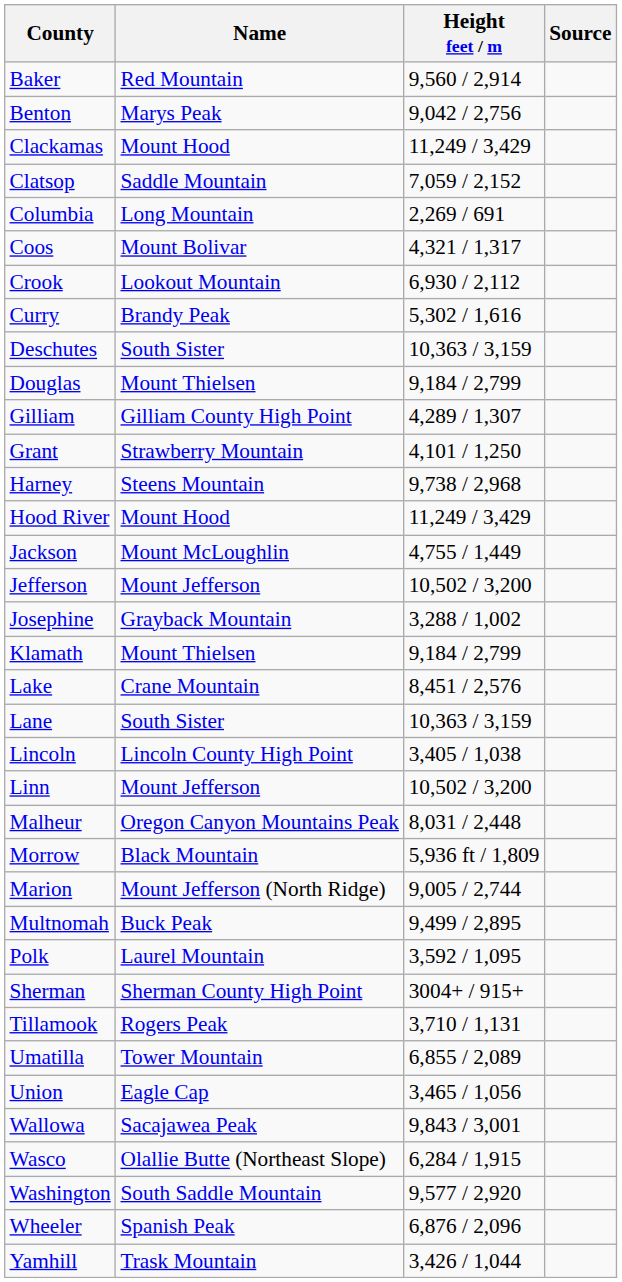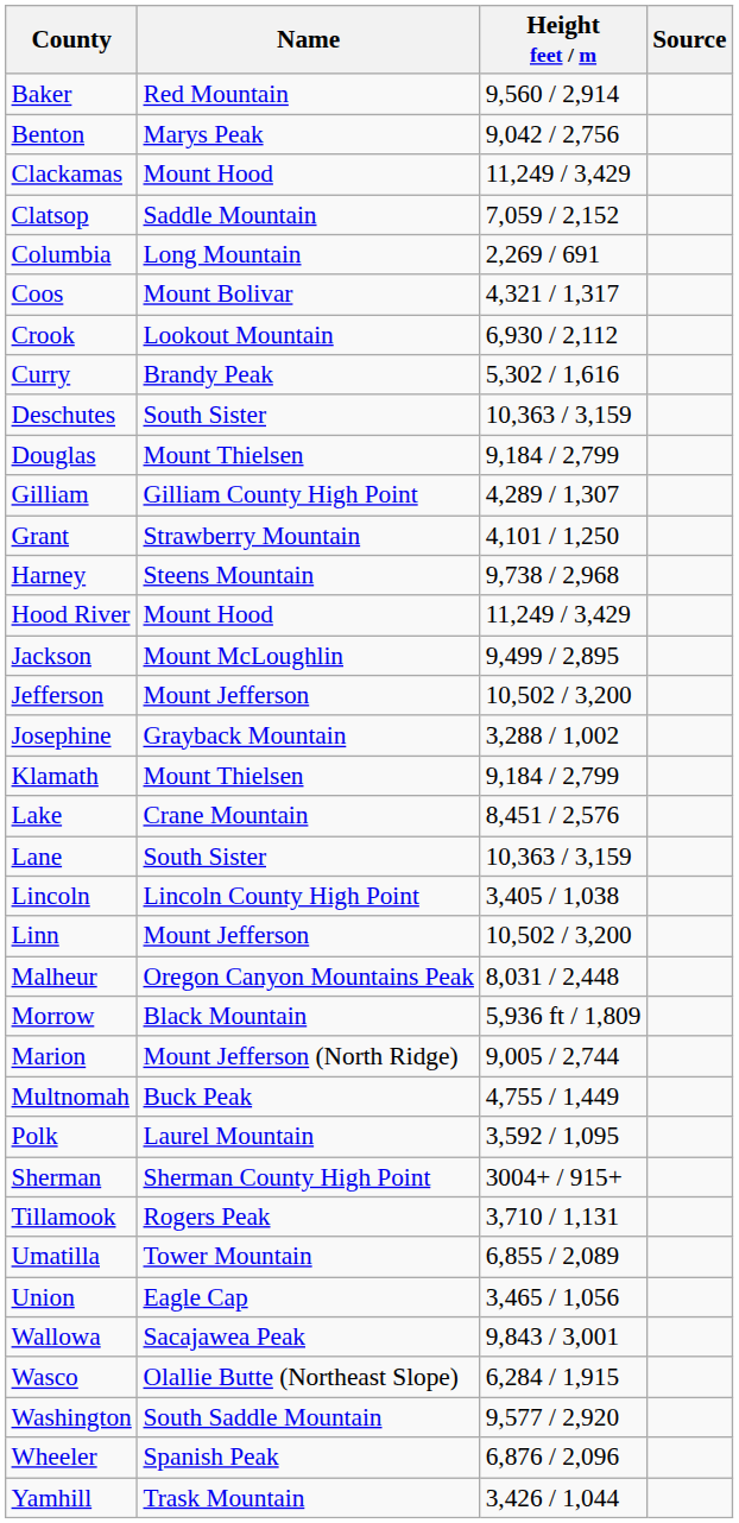 <table class="wikitable sortable">
 <tr>
 <th>County</th>
 <th>Name</th>
 <th data-sort-type="number">Height<br><small><a href='#'>feet</a> / <a href='#'>m</a></small></th>
 <th class="unsortable">Source</th>
 </tr>
 <tr>
 <td><a href='#'>Baker</a></td>
 <td><a href='#'>Red Mountain</a></td>
 <td>9,560 / 2,914</td>
 <td></td>
 </tr>
 <tr>
 <td><a href='#'>Benton</a></td>
 <td><a href='#'>Marys Peak</a></td>
 <td>9,042 / 2,756</td>
 <td></td>
 </tr>
 <tr>
 <td><a href='#'>Clackamas</a></td>
 <td><a href='#'>Mount Hood</a></td>
 <td>11,249 / 3,429</td>
 <td></td>
 </tr>
 <tr>
 <td><a href='#'>Clatsop</a></td>
 <td><a href='#'>Saddle Mountain</a></td>
 <td>7,059 / 2,152</td>
 <td></td>
 </tr>
 <tr>
 <td><a href='#'>Columbia</a></td>
 <td><a href='#'>Long Mountain</a></td>
 <td>2,269 / 691</td>
 <td></td>
 </tr>
 <tr>
 <td><a href='#'>Coos</a></td>
 <td><a href='#'>Mount Bolivar</a></td>
 <td>4,321 / 1,317</td>
 <td></td>
 </tr>
 <tr>
 <td><a href='#'>Crook</a></td>
 <td><a href='#'>Lookout Mountain</a></td>
 <td>6,930 / 2,112</td>
 <td></td>
 </tr>
 <tr>
 <td><a href='#'>Curry</a></td>
 <td><a href='#'>Brandy Peak</a></td>
 <td>5,302 / 1,616</td>
 <td></td>
 </tr>
 <tr>
 <td><a href='#'>Deschutes</a></td>
 <td><a href='#'>South Sister</a></td>
 <td>10,363 / 3,159</td>
 <td></td>
 </tr>
 <tr>
 <td><a href='#'>Douglas</a></td>
 <td><a href='#'>Mount Thielsen</a></td>
 <td>9,184 / 2,799</td>
 <td></td>
 </tr>
 <tr>
 <td><a href='#'>Gilliam</a></td>
 <td><a href='#'>Gilliam County High Point</a></td>
 <td>4,289 / 1,307</td>
 <td></td>
 </tr>
 <tr>
 <td><a href='#'>Grant</a></td>
 <td><a href='#'>Strawberry Mountain</a></td>
 <td>4,101 / 1,250</td>
 <td></td>
 </tr>
 <tr>
 <td><a href='#'>Harney</a></td>
 <td><a href='#'>Steens Mountain</a></td>
 <td>9,738 / 2,968</td>
 <td></td>
 </tr>
 <tr>
 <td><a href='#'>Hood River</a></td>
 <td><a href='#'>Mount Hood</a></td>
 <td>11,249 / 3,429</td>
 <td></td>
 </tr>
 <tr>
 <td><a href='#'>Jackson</a></td>
 <td><a href='#'>Mount McLoughlin</a></td>
-<td>4,755 / 1,449</td>
+<td>9,499 / 2,895</td>
 <td></td>
 </tr>
 <tr>
 <td><a href='#'>Jefferson</a></td>
 <td><a href='#'>Mount Jefferson</a></td>
 <td>10,502 / 3,200</td>
 <td></td>
 </tr>
 <tr>
 <td><a href='#'>Josephine</a></td>
 <td><a href='#'>Grayback Mountain</a></td>
 <td>3,288 / 1,002</td>
 <td></td>
 </tr>
 <tr>
 <td><a href='#'>Klamath</a></td>
 <td><a href='#'>Mount Thielsen</a></td>
 <td>9,184 / 2,799</td>
 <td></td>
 </tr>
 <tr>
 <td><a href='#'>Lake</a></td>
 <td><a href='#'>Crane Mountain</a></td>
 <td>8,451 / 2,576</td>
 <td></td>
 </tr>
 <tr>
 <td><a href='#'>Lane</a></td>
 <td><a href='#'>South Sister</a></td>
 <td>10,363 / 3,159</td>
 <td></td>
 </tr>
 <tr>
 <td><a href='#'>Lincoln</a></td>
 <td><a href='#'>Lincoln County High Point</a></td>
 <td>3,405 / 1,038</td>
 <td></td>
 </tr>
 <tr>
 <td><a href='#'>Linn</a></td>
 <td><a href='#'>Mount Jefferson</a></td>
 <td>10,502 / 3,200</td>
 <td></td>
 </tr>
 <tr>
 <td><a href='#'>Malheur</a></td>
 <td><a href='#'>Oregon Canyon Mountains Peak</a></td>
 <td>8,031 / 2,448</td>
 <td></td>
 </tr>
 <tr>
 <td><a href='#'>Morrow</a></td>
 <td><a href='#'>Black Mountain</a></td>
 <td>5,936 ft / 1,809</td>
 <td></td>
 </tr>
 <tr>
 <td><a href='#'>Marion</a></td>
 <td><a href='#'>Mount Jefferson</a> (North Ridge)</td>
 <td>9,005 / 2,744</td>
 <td></td>
 </tr>
 <tr>
 <td><a href='#'>Multnomah</a></td>
 <td><a href='#'>Buck Peak</a></td>
-<td>9,499 / 2,895</td>
+<td>4,755 / 1,449</td>
 <td></td>
 </tr>
 <tr>
 <td><a href='#'>Polk</a></td>
 <td><a href='#'>Laurel Mountain</a></td>
 <td>3,592 / 1,095</td>
 <td></td>
 </tr>
 <tr>
 <td><a href='#'>Sherman</a></td>
 <td><a href='#'>Sherman County High Point</a></td>
 <td>3004+ / 915+</td>
 <td></td>
 </tr>
 <tr>
 <td><a href='#'>Tillamook</a></td>
 <td><a href='#'>Rogers Peak</a></td>
 <td>3,710 / 1,131</td>
 <td></td>
 </tr>
 <tr>
 <td><a href='#'>Umatilla</a></td>
 <td><a href='#'>Tower Mountain</a></td>
 <td>6,855 / 2,089</td>
 <td></td>
 </tr>
 <tr>
 <td><a href='#'>Union</a></td>
 <td><a href='#'>Eagle Cap</a></td>
 <td>3,465 / 1,056</td>
 <td></td>
 </tr>
 <tr>
 <td><a href='#'>Wallowa</a></td>
 <td><a href='#'>Sacajawea Peak</a></td>
 <td>9,843 / 3,001</td>
 <td></td>
 </tr>
 <tr>
 <td><a href='#'>Wasco</a></td>
 <td><a href='#'>Olallie Butte</a> (Northeast Slope)</td>
 <td>6,284 / 1,915</td>
 <td></td>
 </tr>
 <tr>
 <td><a href='#'>Washington</a></td>
 <td><a href='#'>South Saddle Mountain</a></td>
 <td>9,577 / 2,920</td>
 <td></td>
 </tr>
 <tr>
 <td><a href='#'>Wheeler</a></td>
 <td><a href='#'>Spanish Peak</a></td>
 <td>6,876 / 2,096</td>
 <td></td>
 </tr>
 <tr>
 <td><a href='#'>Yamhill</a></td>
 <td><a href='#'>Trask Mountain</a></td>
 <td>3,426 / 1,044</td>
 <td></td>
 </tr>
 </table>
